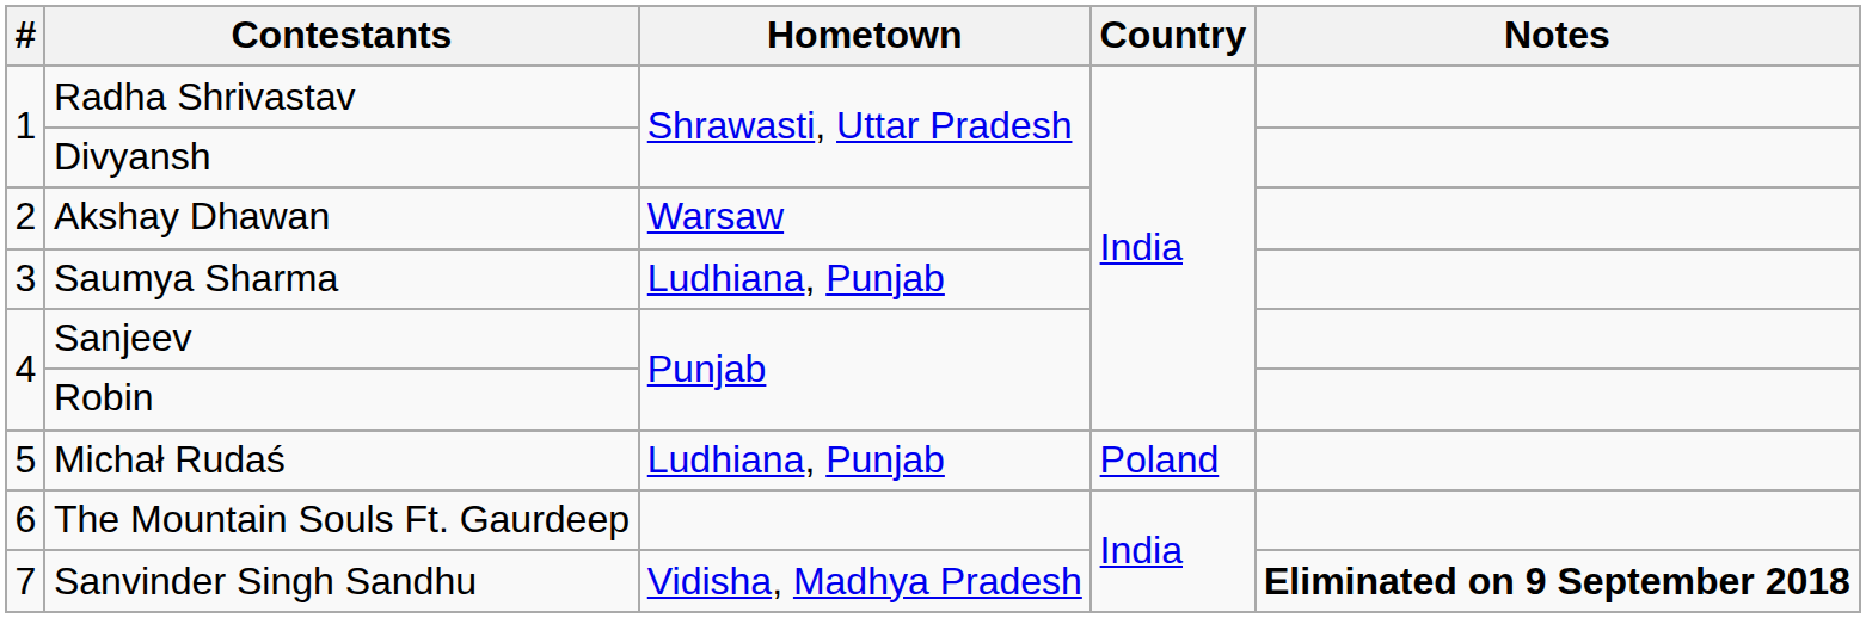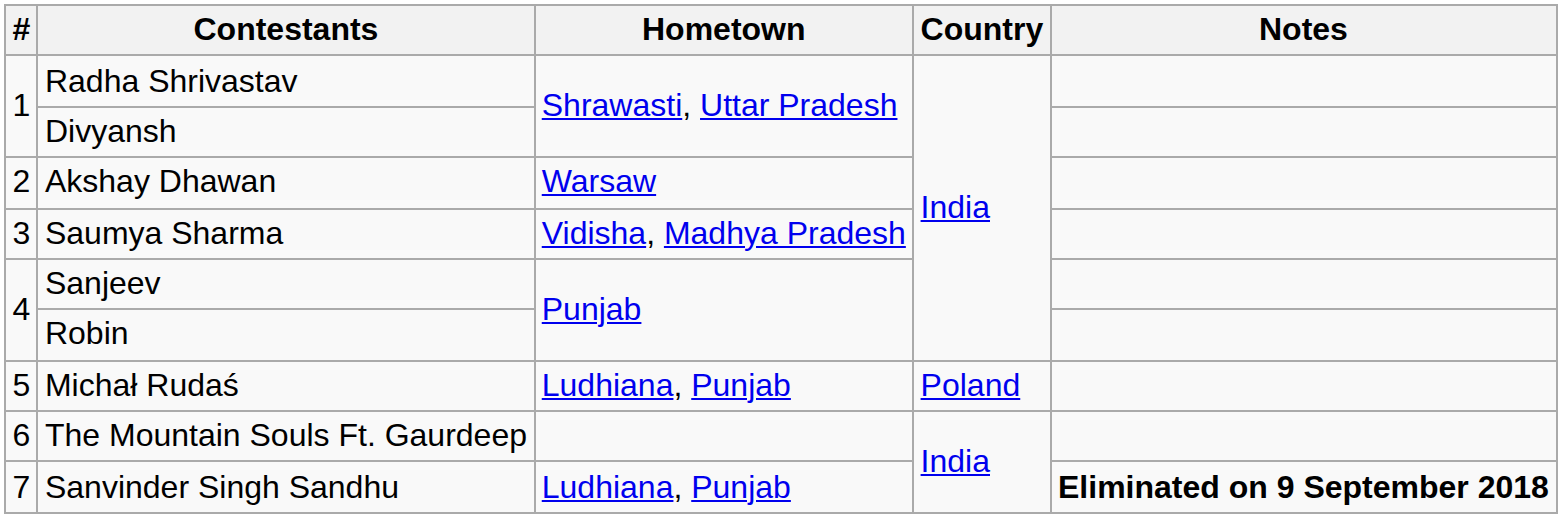 <table class="wikitable">
 <tr>
 <th>#</th>
 <th>Contestants</th>
 <th>Hometown</th>
 <th>Country</th>
 <th>Notes</th>
 </tr>
 <tr>
 <td rowspan="2">1</td>
 <td>Radha Shrivastav</td>
 <td rowspan="2"><a href='#'>Shrawasti</a>, <a href='#'>Uttar Pradesh</a></td>
 <td rowspan="6"><a href='#'>India</a></td>
 <td></td>
 </tr>
 <tr>
 <td>Divyansh</td>
 <td></td>
 </tr>
 <tr>
 <td>2</td>
 <td>Akshay Dhawan</td>
 <td><a href='#'>Warsaw</a></td>
 <td></td>
 </tr>
 <tr>
 <td>3</td>
 <td>Saumya Sharma</td>
-<td><a href='#'>Ludhiana</a>, <a href='#'>Punjab</a></td>
+<td><a href='#'>Vidisha</a>, <a href='#'>Madhya Pradesh</a></td>
 <td></td>
 </tr>
 <tr>
 <td rowspan="2">4</td>
 <td>Sanjeev</td>
 <td rowspan="2"><a href='#'>Punjab</a></td>
 <td></td>
 </tr>
 <tr>
 <td>Robin</td>
 <td></td>
 </tr>
 <tr>
 <td>5</td>
 <td>Michał Rudaś</td>
 <td><a href='#'>Ludhiana</a>, <a href='#'>Punjab</a></td>
 <td><a href='#'>Poland</a></td>
 <td></td>
 </tr>
 <tr>
 <td>6</td>
 <td>The Mountain Souls Ft. Gaurdeep</td>
 <td></td>
 <td rowspan="2"><a href='#'>India</a></td>
 <td></td>
 </tr>
 <tr>
 <td>7</td>
 <td>Sanvinder Singh Sandhu</td>
-<td><a href='#'>Vidisha</a>, <a href='#'>Madhya Pradesh</a></td>
+<td><a href='#'>Ludhiana</a>, <a href='#'>Punjab</a></td>
 <td><strong>Eliminated on 9 September 2018</strong></td>
 </tr>
 <tr>
 </tr>
 </table>
